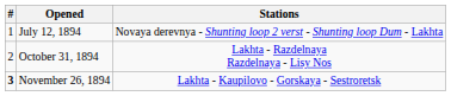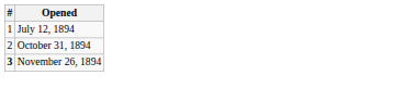 <table class="wikitable" border="1">
 <tr>
 <th>#</th>
 <th>Opened</th>
-<th>Stations</th>
 </tr>
 <tr>
 <td>1</td>
 <td>July 12, 1894</td>
-<td style="text-align:center;">Novaya derevnya - <em><a href='#'>Shunting loop 2 verst</a></em> - <em><a href='#'>Shunting loop Dum</a></em> - <a href='#'>Lakhta</a></td>
 </tr>
 <tr>
 <td>2</td>
 <td>October 31, 1894</td>
-<td style="text-align:center;"><a href='#'>Lakhta</a> - <a href='#'>Razdelnaya</a><br><a href='#'>Razdelnaya</a> - <a href='#'>Lisy Nos</a></td>
 </tr>
 <tr>
 <td><strong>3</strong></td>
 <td>November 26, 1894</td>
-<td style="text-align:center;"><a href='#'>Lakhta</a> - <a href='#'>Kaupilovo</a> - <a href='#'>Gorskaya</a> - <a href='#'>Sestroretsk</a></td>
 </tr>
 </table>
